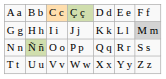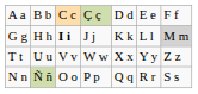 <table class="wikitable">
 <tr>
 <td>A a</td>
 <td>B b</td>
 <td style="background:#ffdead;">C c</td>
 <td style="background:#d0dead;">Ç ç</td>
 <td>D d</td>
 <td>E e</td>
 <td>F f</td>
 </tr>
 <tr>
 <td>G g</td>
 <td>H h</td>
-<td>I i</td>
+<td><strong>I i</strong></td>
 <td>J j</td>
 <td>K k</td>
 <td>L l</td>
 <td style="background: lightgrey;">M m</td>
+</tr>
+<tr>
+<td>T t</td>
+<td>U u</td>
+<td>V v</td>
+<td>W w</td>
+<td>X x</td>
+<td>Y y</td>
+<td>Z z</td>
 </tr>
 <tr>
 <td>N n</td>
 <td style="background:#d0dead;">Ñ ñ</td>
 <td>O o</td>
 <td>P p</td>
 <td>Q q</td>
 <td>R r</td>
 <td>S s</td>
 </tr>
-<tr>
-<td>T t</td>
-<td>U u</td>
-<td>V v</td>
-<td>W w</td>
-<td>X x</td>
-<td>Y y</td>
-<td>Z z</td>
-</tr>
 </table>
